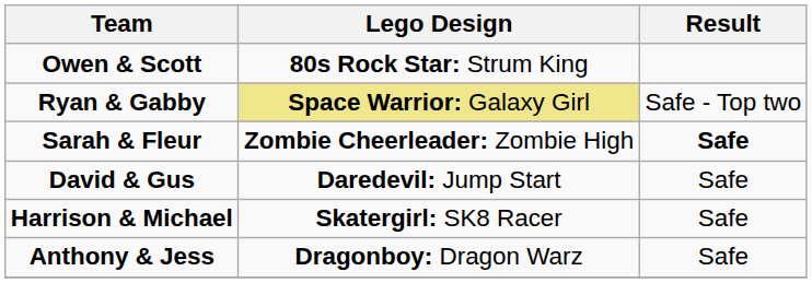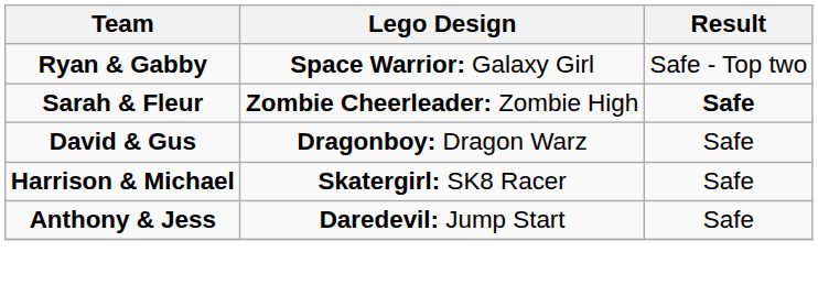 <table class="wikitable" style="text-align:center">
 <tr valign="top">
 <th>Team</th>
 <th>Lego Design</th>
 <th>Result</th>
 </tr>
 <tr>
-<td><strong>Owen & Scott</strong></td>
-<td><strong>80s Rock Star:</strong> Strum King</td>
-<td></td>
-</tr>
-<tr>
 <td><strong>Ryan & Gabby</strong></td>
-<td style="background: khaki;"><strong>Space Warrior:</strong> Galaxy Girl</td>
+<td><strong>Space Warrior:</strong> Galaxy Girl</td>
 <td>Safe - Top two</td>
 </tr>
 <tr>
 <td><strong>Sarah & Fleur</strong></td>
 <td><strong>Zombie Cheerleader:</strong> Zombie High</td>
 <td><strong>Safe</strong></td>
 </tr>
 <tr>
 <td><strong>David & Gus</strong></td>
-<td><strong>Daredevil:</strong> Jump Start</td>
+<td><strong>Dragonboy:</strong> Dragon Warz</td>
 <td>Safe</td>
 </tr>
 <tr>
 <td><strong>Harrison & Michael</strong></td>
 <td><strong>Skatergirl:</strong> SK8 Racer</td>
 <td>Safe</td>
 </tr>
 <tr>
 <td><strong>Anthony & Jess</strong></td>
-<td><strong>Dragonboy:</strong> Dragon Warz</td>
+<td><strong>Daredevil:</strong> Jump Start</td>
 <td>Safe</td>
 </tr>
 <tr>
 </tr>
 </table>
